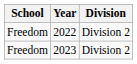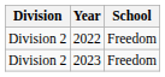 <table class="wikitable">
 <tr>
+<th>Division</th>
+<th>Year</th>
 <th>School</th>
-<th>Year</th>
-<th>Division</th>
 </tr>
 <tr>
+<td>Division 2</td>
+<td>2022</td>
 <td>Freedom</td>
-<td>2022</td>
-<td>Division 2</td>
 </tr>
 <tr>
+<td>Division 2</td>
+<td>2023</td>
 <td>Freedom</td>
-<td>2023</td>
-<td>Division 2</td>
 </tr>
 </table>
